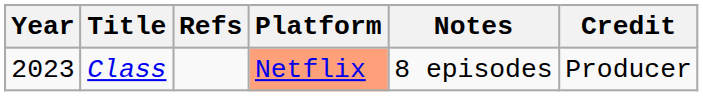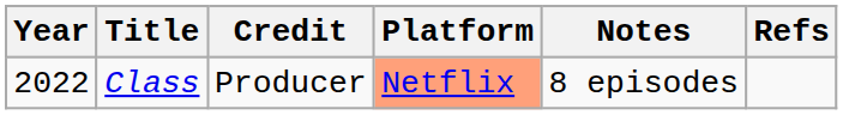 <table class="wikitable">
 <tr>
 <th>Year</th>
 <th>Title</th>
-<th>Refs</th>
+<th>Credit</th>
 <th>Platform</th>
 <th>Notes</th>
-<th>Credit</th>
+<th>Refs</th>
 </tr>
 <tr>
-<td>2023</td>
+<td>2022</td>
 <td><em><a href='#'>Class</a></em></td>
-<td></td>
+<td>Producer</td>
 <td style="background: lightsalmon;"><a href='#'>Netflix</a></td>
 <td>8 episodes</td>
-<td>Producer</td>
+<td></td>
 </tr>
 </table>
